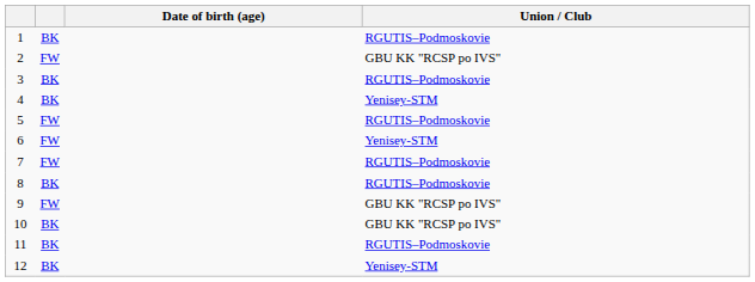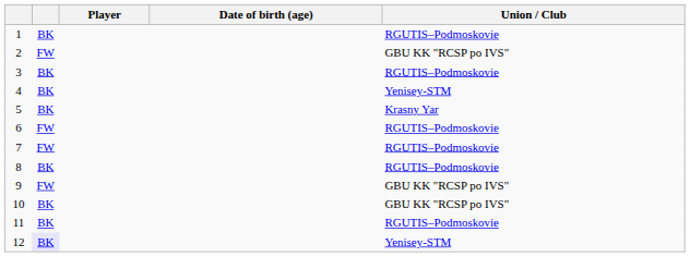 <table class="sortable wikitable plainrowheaders" style="font-size:95%; width: 98%">
 <tr>
 <th scope="col" style="width:4%"></th>
 <th scope="col" style="width:4%"></th>
+<th scope="col">Player</th>
 <th scope="col">Date of birth (age)</th>
 <th scope="col">Union / Club</th>
 </tr>
 <tr>
 <td style="text-align:center; border:0">1</td>
 <td style="text-align:center; border:0"><a href='#'>BK</a></td>
 <td style="text-align:left; border:0"></td>
+<td style="text-align:left; border:0"></td>
 <td style="text-align:left; border:0"> <a href='#'>RGUTIS–Podmoskovie</a></td>
 </tr>
 <tr>
 <td style="text-align:center; border:0">2</td>
 <td style="text-align:center; border:0"><a href='#'>FW</a></td>
+<td style="text-align:left; border:0"></td>
 <td style="text-align:left; border:0"></td>
 <td style="text-align:left; border:0"> GBU KK "RCSP po IVS"</td>
 </tr>
 <tr>
 <td style="text-align:center; border:0">3</td>
 <td style="text-align:center; border:0"><a href='#'>BK</a></td>
 <td style="text-align:left; border:0"></td>
+<td style="text-align:left; border:0"></td>
 <td style="text-align:left; border:0"> <a href='#'>RGUTIS–Podmoskovie</a></td>
 </tr>
 <tr>
 <td style="text-align:center; border:0">4</td>
 <td style="text-align:center; border:0"><a href='#'>BK</a></td>
 <td style="text-align:left; border:0"></td>
+<td style="text-align:left; border:0"></td>
 <td style="text-align:left; border:0"> <a href='#'>Yenisey-STM</a></td>
 </tr>
 <tr>
 <td style="text-align:center; border:0">5</td>
-<td style="text-align:center; border:0"><a href='#'>FW</a></td>
+<td style="text-align:center; border:0"><a href='#'>BK</a></td>
 <td style="text-align:left; border:0"></td>
-<td style="text-align:left; border:0"> <a href='#'>RGUTIS–Podmoskovie</a></td>
+<td style="text-align:left; border:0"></td>
+<td style="text-align:left; border:0"> <a href='#'>Krasny Yar</a></td>
 </tr>
 <tr>
 <td style="text-align:center; border:0">6</td>
 <td style="text-align:center; border:0"><a href='#'>FW</a></td>
 <td style="text-align:left; border:0"></td>
-<td style="text-align:left; border:0"> <a href='#'>Yenisey-STM</a></td>
+<td style="text-align:left; border:0"></td>
+<td style="text-align:left; border:0"> <a href='#'>RGUTIS–Podmoskovie</a></td>
 </tr>
 <tr>
 <td style="text-align:center; border:0">7</td>
 <td style="text-align:center; border:0"><a href='#'>FW</a></td>
+<td style="text-align:left; border:0"></td>
 <td style="text-align:left; border:0"></td>
 <td style="text-align:left; border:0"> <a href='#'>RGUTIS–Podmoskovie</a></td>
 </tr>
 <tr>
 <td style="text-align:center; border:0">8</td>
 <td style="text-align:center; border:0"><a href='#'>BK</a></td>
 <td style="text-align:left; border:0"></td>
+<td style="text-align:left; border:0"></td>
 <td style="text-align:left; border:0"> <a href='#'>RGUTIS–Podmoskovie</a></td>
 </tr>
 <tr>
 <td style="text-align:center; border:0">9</td>
 <td style="text-align:center; border:0"><a href='#'>FW</a></td>
+<td style="text-align:left; border:0"></td>
 <td style="text-align:left; border:0"></td>
 <td style="text-align:left; border:0"> GBU KK "RCSP po IVS"</td>
 </tr>
 <tr>
 <td style="text-align:center; border:0">10</td>
 <td style="text-align:center; border:0"><a href='#'>BK</a></td>
 <td style="text-align:left; border:0"></td>
+<td style="text-align:left; border:0"></td>
 <td style="text-align:left; border:0"> GBU KK "RCSP po IVS"</td>
 </tr>
 <tr>
 <td style="text-align:center; border:0">11</td>
 <td style="text-align:center; border:0"><a href='#'>BK</a></td>
 <td style="text-align:left; border:0"></td>
+<td style="text-align:left; border:0"></td>
 <td style="text-align:left; border:0"> <a href='#'>RGUTIS–Podmoskovie</a></td>
 </tr>
 <tr>
 <td style="text-align:center; border:0">12</td>
-<td style="text-align:center; border:0"><a href='#'>BK</a></td>
+<td style="background: lavender; text-align:center; border:0"><a href='#'>BK</a></td>
+<td style="text-align:left; border:0"></td>
 <td style="text-align:left; border:0"></td>
 <td style="text-align:left; border:0"> <a href='#'>Yenisey-STM</a></td>
 </tr>
 </table>
